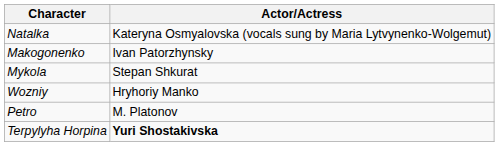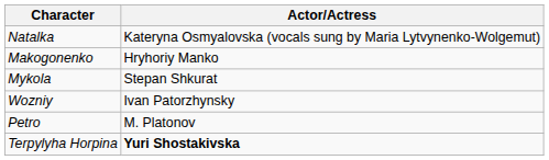 <table class="wikitable">
 <tr>
 <th>Character</th>
 <th>Actor/Actress</th>
 </tr>
 <tr>
 <td><em>Natalka</em></td>
 <td>Kateryna Osmyalovska (vocals sung by Maria Lytvynenko-Wolgemut)</td>
 </tr>
 <tr>
 <td><em>Makogonenko</em></td>
-<td>Ivan Patorzhynsky</td>
+<td>Hryhoriy Manko</td>
 </tr>
 <tr>
 <td><em>Mykola</em></td>
 <td>Stepan Shkurat</td>
 </tr>
 <tr>
 <td><em>Wozniy</em></td>
-<td>Hryhoriy Manko</td>
+<td>Ivan Patorzhynsky</td>
 </tr>
 <tr>
 <td><em>Petro</em></td>
 <td>M. Platonov</td>
 </tr>
 <tr>
 <td><em>Terpylyha Horpina</em></td>
 <td><strong>Yuri Shostakivska</strong></td>
 </tr>
 </table>
